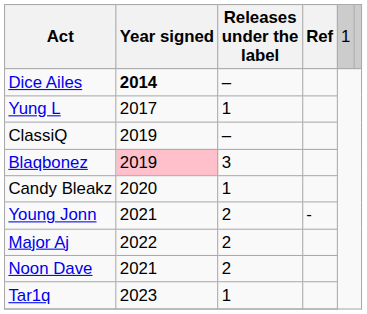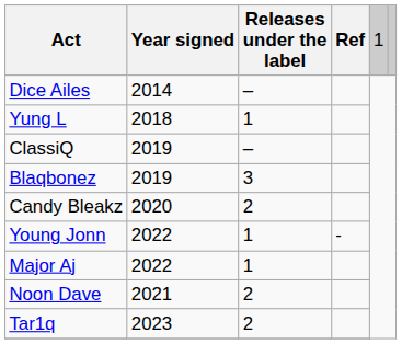 <table class="wikitable">
 <tr style="background:#ccc;">
 <th>Act</th>
 <th>Year signed</th>
 <th>Releases<br> under the<br> label</th>
 <th>Ref</th>
 <td>1</td>
 <td></td>
 </tr>
 <tr>
 <td><a href='#'>Dice Ailes</a></td>
-<td><strong>2014</strong></td>
+<td>2014</td>
 <td>–</td>
 <td></td>
 </tr>
 <tr>
 <td><a href='#'>Yung L</a></td>
-<td>2017</td>
+<td>2018</td>
 <td>1</td>
 <td></td>
 </tr>
 <tr>
 <td>ClassiQ</td>
 <td>2019</td>
 <td>–</td>
 <td></td>
 </tr>
 <tr>
 <td><a href='#'>Blaqbonez</a></td>
-<td style="background: pink;">2019</td>
+<td>2019</td>
 <td>3</td>
 <td></td>
 </tr>
 <tr>
 <td>Candy Bleakz</td>
 <td>2020</td>
-<td>1</td>
+<td>2</td>
 <td></td>
 </tr>
 <tr>
 <td><a href='#'>Young Jonn</a></td>
-<td>2021</td>
-<td>2</td>
+<td>2022</td>
+<td>1</td>
 <td>-</td>
 </tr>
 <tr>
 <td><a href='#'>Major Aj </a></td>
 <td>2022</td>
-<td>2</td>
+<td>1</td>
 <td></td>
 </tr>
 <tr>
 <td><a href='#'>Noon Dave </a></td>
 <td>2021</td>
 <td>2</td>
 <td></td>
 </tr>
 <tr>
 <td><a href='#'>Tar1q </a></td>
 <td>2023</td>
-<td>1</td>
+<td>2</td>
 <td></td>
 </tr>
 <tr>
 </tr>
 </table>
